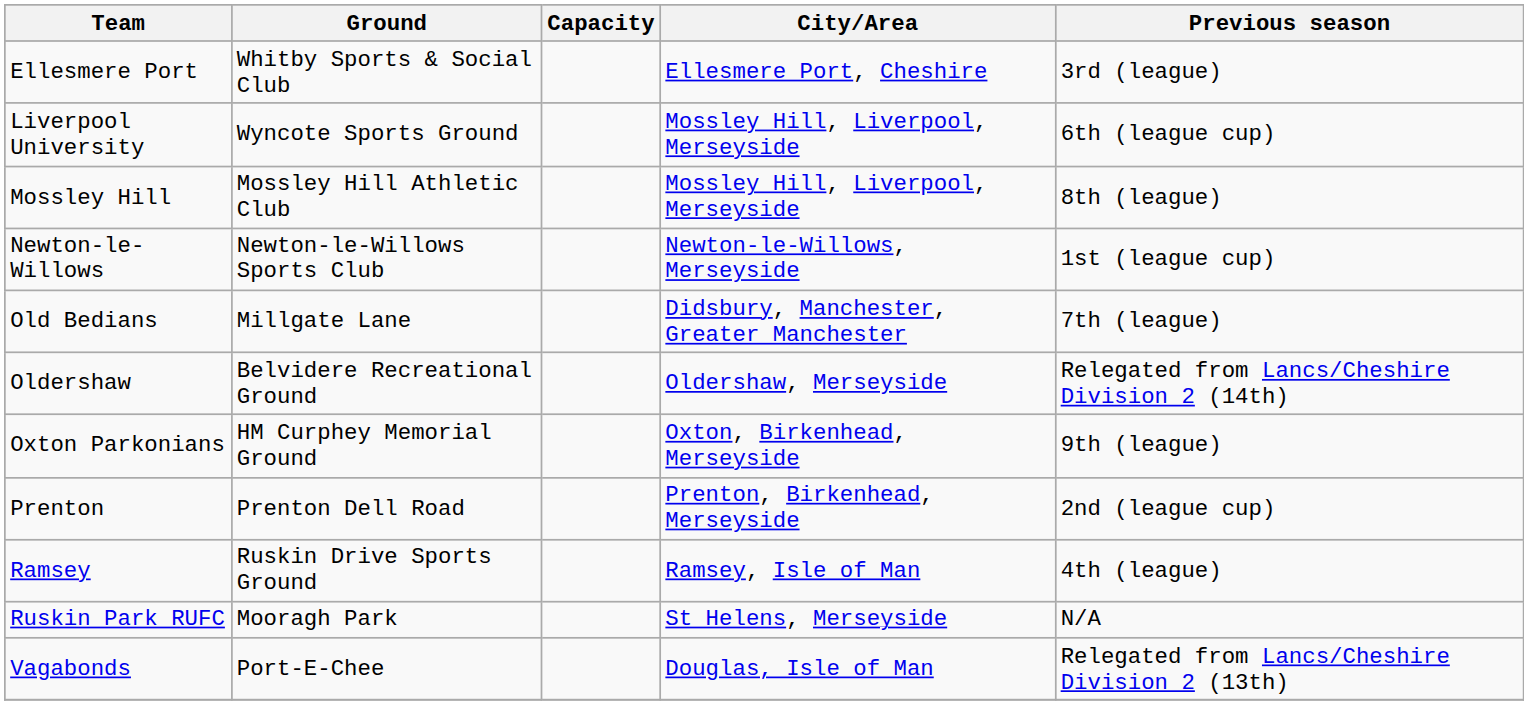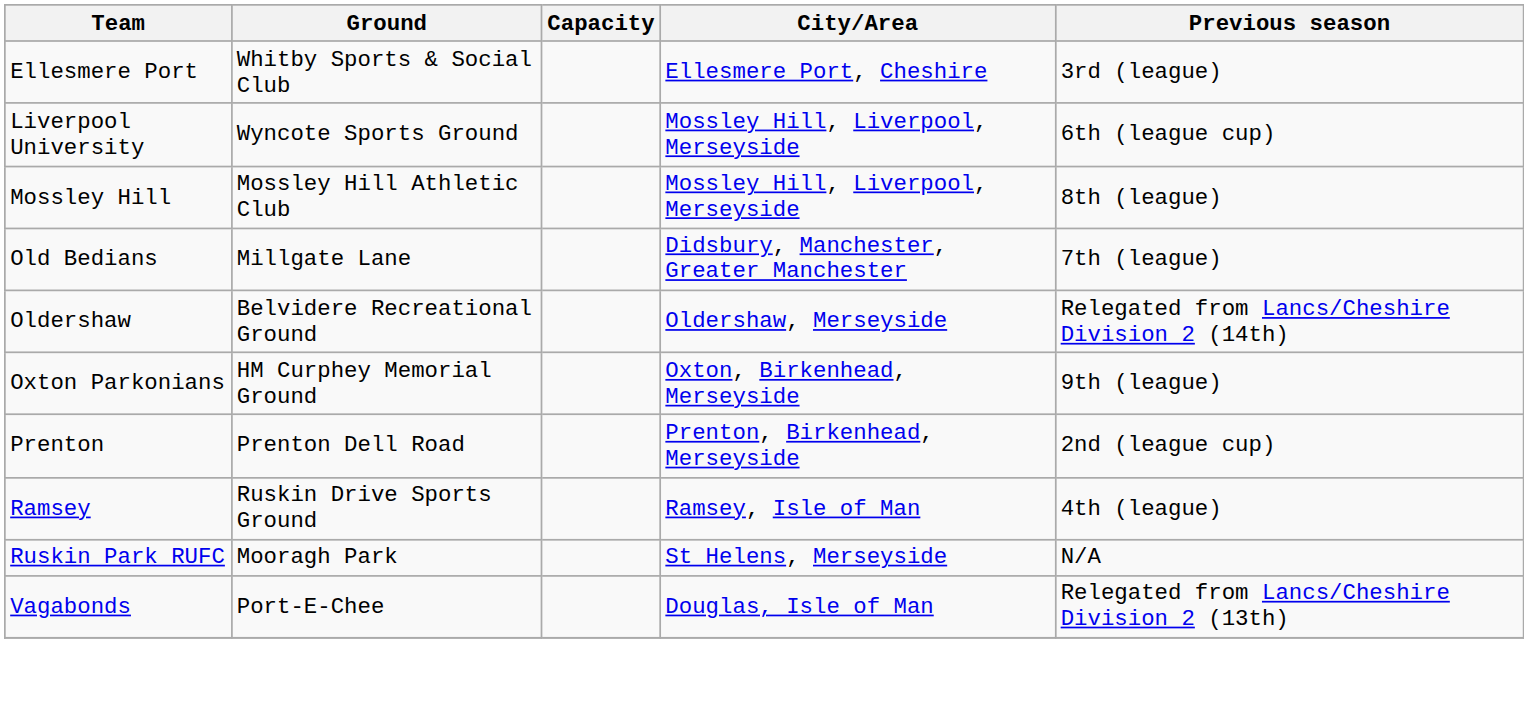 <table class="wikitable sortable" width=100%>
 <tr>
 <th>Team</th>
 <th>Ground</th>
 <th>Capacity</th>
 <th>City/Area</th>
 <th>Previous season</th>
 </tr>
 <tr>
 <td>Ellesmere Port</td>
 <td>Whitby Sports & Social Club</td>
 <td></td>
 <td><a href='#'>Ellesmere Port</a>, <a href='#'>Cheshire</a></td>
 <td>3rd (league)</td>
 </tr>
 <tr>
 <td>Liverpool University</td>
 <td>Wyncote Sports Ground</td>
 <td></td>
 <td><a href='#'>Mossley Hill</a>, <a href='#'>Liverpool</a>, <a href='#'>Merseyside</a></td>
 <td>6th (league cup)</td>
 </tr>
 <tr>
 <td>Mossley Hill</td>
 <td>Mossley Hill Athletic Club</td>
 <td></td>
 <td><a href='#'>Mossley Hill</a>, <a href='#'>Liverpool</a>, <a href='#'>Merseyside</a></td>
 <td>8th (league)</td>
-</tr>
-<tr>
-<td>Newton-le-Willows</td>
-<td>Newton-le-Willows Sports Club</td>
-<td></td>
-<td><a href='#'>Newton-le-Willows</a>, <a href='#'>Merseyside</a></td>
-<td>1st (league cup)</td>
 </tr>
 <tr>
 <td>Old Bedians</td>
 <td>Millgate Lane</td>
 <td></td>
 <td><a href='#'>Didsbury</a>, <a href='#'>Manchester</a>, <a href='#'>Greater Manchester</a></td>
 <td>7th (league)</td>
 </tr>
 <tr>
 <td>Oldershaw</td>
 <td>Belvidere Recreational Ground</td>
 <td></td>
 <td><a href='#'>Oldershaw</a>, <a href='#'>Merseyside</a></td>
 <td>Relegated from <a href='#'>Lancs/Cheshire Division 2</a> (14th)</td>
 </tr>
 <tr>
 <td>Oxton Parkonians</td>
 <td>HM Curphey Memorial Ground</td>
 <td></td>
 <td><a href='#'>Oxton</a>, <a href='#'>Birkenhead</a>, <a href='#'>Merseyside</a></td>
 <td>9th (league)</td>
 </tr>
 <tr>
 <td>Prenton</td>
 <td>Prenton Dell Road</td>
 <td></td>
 <td><a href='#'>Prenton</a>, <a href='#'>Birkenhead</a>, <a href='#'>Merseyside</a></td>
 <td>2nd (league cup)</td>
 </tr>
 <tr>
 <td><a href='#'>Ramsey</a></td>
 <td>Ruskin Drive Sports Ground</td>
 <td></td>
 <td><a href='#'>Ramsey</a>, <a href='#'>Isle of Man</a></td>
 <td>4th (league)</td>
 </tr>
 <tr>
 <td><a href='#'>Ruskin Park RUFC</a></td>
 <td>Mooragh Park</td>
 <td></td>
 <td><a href='#'>St Helens</a>, <a href='#'>Merseyside</a></td>
 <td>N/A</td>
 </tr>
 <tr>
 <td><a href='#'>Vagabonds</a></td>
 <td>Port-E-Chee</td>
 <td></td>
 <td><a href='#'>Douglas, Isle of Man</a></td>
 <td>Relegated from <a href='#'>Lancs/Cheshire Division 2</a> (13th)</td>
 </tr>
 <tr>
 </tr>
 </table>
